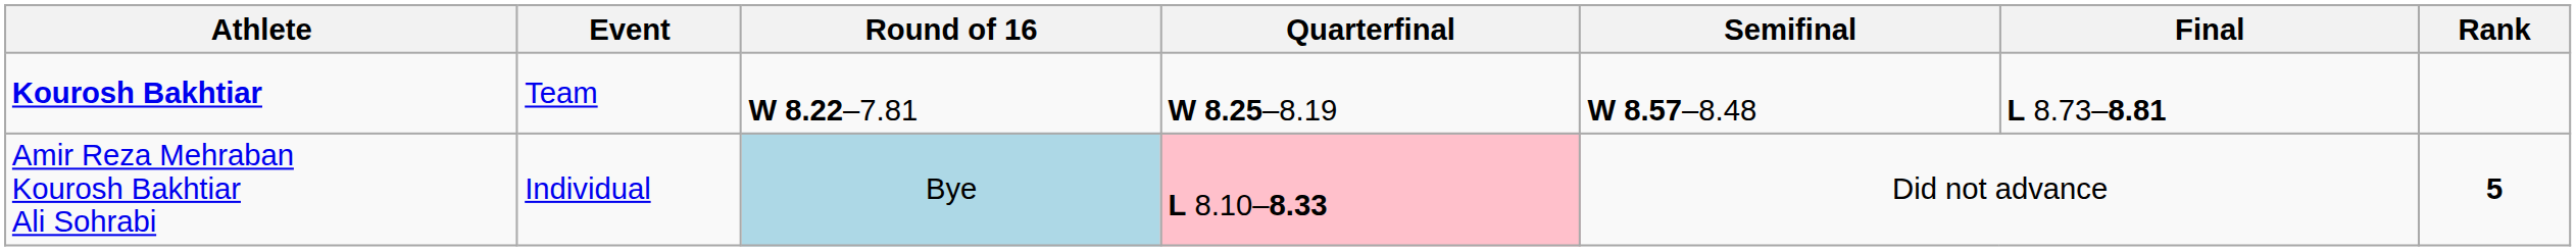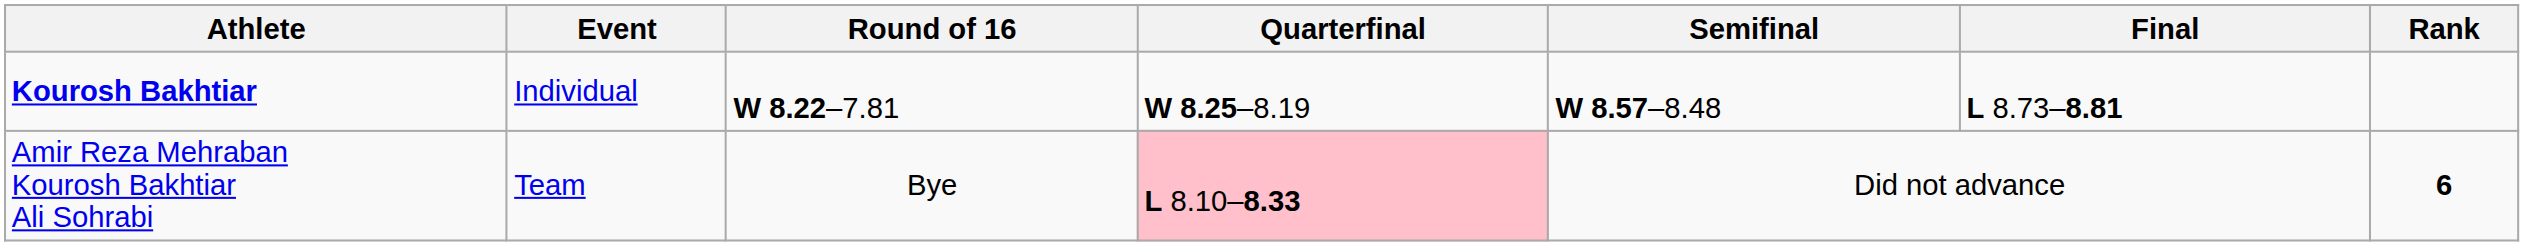 <table class="wikitable" width="98%" style="text-align:left; font-size:90%">
 <tr>
 <th width="11%">Athlete</th>
 <th width="4%">Event</th>
 <th width="9%">Round of 16</th>
 <th width="9%">Quarterfinal</th>
 <th width="9%">Semifinal</th>
 <th width="9%">Final</th>
 <th width="3%">Rank</th>
 </tr>
 <tr>
 <td><strong><a href='#'>Kourosh Bakhtiar</a></strong></td>
-<td><a href='#'>Team</a></td>
+<td><a href='#'>Individual</a></td>
 <td><br><strong>W</strong> <strong>8.22</strong>–7.81</td>
 <td><br><strong>W</strong> <strong>8.25</strong>–8.19</td>
 <td><br><strong>W</strong> <strong>8.57</strong>–8.48</td>
 <td><br><strong>L</strong> 8.73–<strong>8.81</strong></td>
 <td align=center></td>
 </tr>
 <tr>
 <td><a href='#'>Amir Reza Mehraban</a><br><a href='#'>Kourosh Bakhtiar</a><br><a href='#'>Ali Sohrabi</a></td>
-<td><a href='#'>Individual</a></td>
-<td align=center style="background: lightblue;">Bye</td>
+<td><a href='#'>Team</a></td>
+<td align=center>Bye</td>
 <td style="background: pink;"><br><strong>L</strong> 8.10–<strong>8.33</strong></td>
 <td colspan=2 align=center>Did not advance</td>
-<td align=center><strong>5</strong></td>
+<td align=center><strong>6</strong></td>
 </tr>
 </table>
